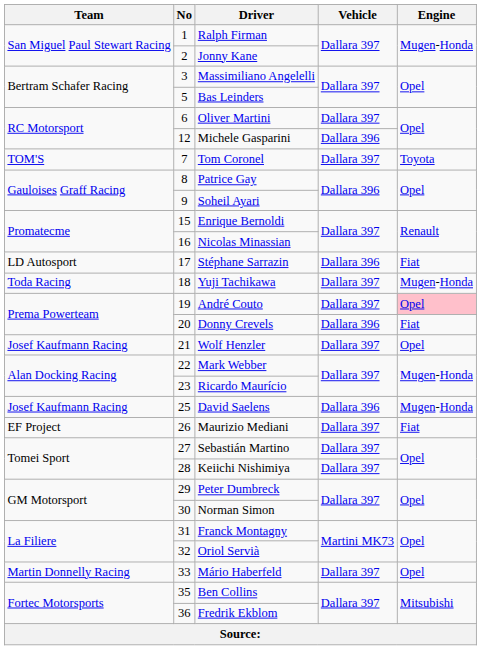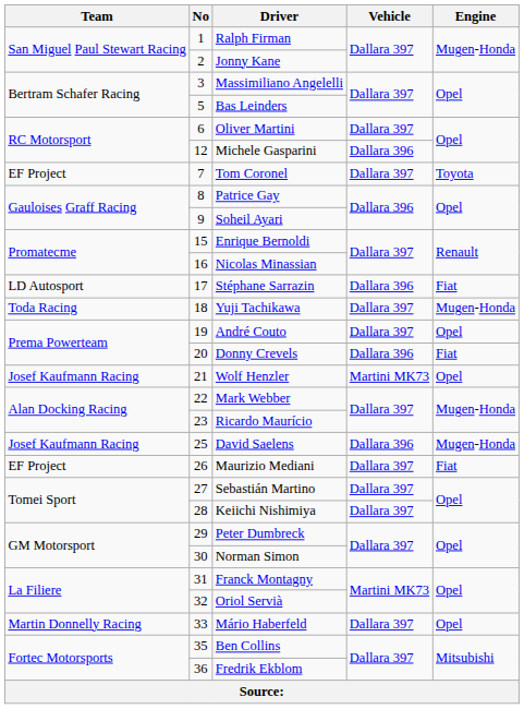 <table class="wikitable" style="font-size: 85%;">
 <tr>
 <th>Team</th>
 <th>No</th>
 <th>Driver</th>
 <th>Vehicle</th>
 <th>Engine</th>
 </tr>
 <tr>
 <td rowspan=2> <a href='#'>San Miguel</a> <a href='#'>Paul Stewart Racing</a></td>
 <td align=center>1</td>
 <td> <a href='#'>Ralph Firman</a></td>
 <td rowspan=2><a href='#'>Dallara 397</a></td>
 <td rowspan=2><a href='#'>Mugen</a>-<a href='#'>Honda</a></td>
 </tr>
 <tr>
 <td align=center>2</td>
 <td> <a href='#'>Jonny Kane</a></td>
 </tr>
 <tr>
 <td rowspan=2> Bertram Schafer Racing</td>
 <td align=center>3</td>
 <td> <a href='#'>Massimiliano Angelelli</a></td>
 <td rowspan=2><a href='#'>Dallara 397</a></td>
 <td rowspan=2><a href='#'>Opel</a></td>
 </tr>
 <tr>
 <td align=center>5</td>
 <td> <a href='#'>Bas Leinders</a></td>
 </tr>
 <tr>
 <td rowspan=2> <a href='#'>RC Motorsport</a></td>
 <td align=center>6</td>
 <td> <a href='#'>Oliver Martini</a></td>
 <td><a href='#'>Dallara 397</a></td>
 <td rowspan=2><a href='#'>Opel</a></td>
 </tr>
 <tr>
 <td align=center>12</td>
 <td> Michele Gasparini</td>
 <td><a href='#'>Dallara 396</a></td>
 </tr>
 <tr>
-<td> <a href='#'>TOM'S</a></td>
+<td> EF Project</td>
 <td align=center>7</td>
 <td> <a href='#'>Tom Coronel</a></td>
 <td><a href='#'>Dallara 397</a></td>
 <td><a href='#'>Toyota</a></td>
 </tr>
 <tr>
 <td rowspan=2> <a href='#'>Gauloises</a> <a href='#'>Graff Racing</a></td>
 <td align=center>8</td>
 <td> <a href='#'>Patrice Gay</a></td>
 <td rowspan=2><a href='#'>Dallara 396</a></td>
 <td rowspan=2><a href='#'>Opel</a></td>
 </tr>
 <tr>
 <td align=center>9</td>
 <td> <a href='#'>Soheil Ayari</a></td>
 </tr>
 <tr>
 <td rowspan=2> <a href='#'>Promatecme</a></td>
 <td align=center>15</td>
 <td> <a href='#'>Enrique Bernoldi</a></td>
 <td rowspan=2><a href='#'>Dallara 397</a></td>
 <td rowspan=2><a href='#'>Renault</a></td>
 </tr>
 <tr>
 <td align=center>16</td>
 <td> <a href='#'>Nicolas Minassian</a></td>
 </tr>
 <tr>
 <td> LD Autosport</td>
 <td align=center>17</td>
 <td> <a href='#'>Stéphane Sarrazin</a></td>
 <td><a href='#'>Dallara 396</a></td>
 <td><a href='#'>Fiat</a></td>
 </tr>
 <tr>
 <td> <a href='#'>Toda Racing</a></td>
 <td align=center>18</td>
 <td> <a href='#'>Yuji Tachikawa</a></td>
 <td><a href='#'>Dallara 397</a></td>
 <td><a href='#'>Mugen</a>-<a href='#'>Honda</a></td>
 </tr>
 <tr>
 <td rowspan=2> <a href='#'>Prema Powerteam</a></td>
 <td align=center>19</td>
 <td> <a href='#'>André Couto</a></td>
 <td><a href='#'>Dallara 397</a></td>
-<td style="background: pink;"><a href='#'>Opel</a></td>
+<td><a href='#'>Opel</a></td>
 </tr>
 <tr>
 <td align=center>20</td>
 <td> <a href='#'>Donny Crevels</a></td>
 <td><a href='#'>Dallara 396</a></td>
 <td><a href='#'>Fiat</a></td>
 </tr>
 <tr>
 <td> <a href='#'>Josef Kaufmann Racing</a></td>
 <td align=center>21</td>
 <td> <a href='#'>Wolf Henzler</a></td>
-<td><a href='#'>Dallara 397</a></td>
+<td><a href='#'>Martini MK73</a></td>
 <td><a href='#'>Opel</a></td>
 </tr>
 <tr>
 <td rowspan=2> <a href='#'>Alan Docking Racing</a></td>
 <td align=center>22</td>
 <td> <a href='#'>Mark Webber</a></td>
 <td rowspan=2><a href='#'>Dallara 397</a></td>
 <td rowspan=2><a href='#'>Mugen</a>-<a href='#'>Honda</a></td>
 </tr>
 <tr>
 <td align=center>23</td>
 <td> <a href='#'>Ricardo Maurício</a></td>
 </tr>
 <tr>
 <td> <a href='#'>Josef Kaufmann Racing</a></td>
 <td align=center>25</td>
 <td> <a href='#'>David Saelens</a></td>
 <td><a href='#'>Dallara 396</a></td>
 <td><a href='#'>Mugen</a>-<a href='#'>Honda</a></td>
 </tr>
 <tr>
 <td> EF Project</td>
 <td align=center>26</td>
 <td> Maurizio Mediani</td>
 <td><a href='#'>Dallara 397</a></td>
 <td><a href='#'>Fiat</a></td>
 </tr>
 <tr>
 <td rowspan=2> Tomei Sport</td>
 <td align=center>27</td>
 <td> Sebastián Martino</td>
 <td><a href='#'>Dallara 397</a></td>
 <td rowspan=2><a href='#'>Opel</a></td>
 </tr>
 <tr>
 <td align=center>28</td>
 <td> Keiichi Nishimiya</td>
 <td><a href='#'>Dallara 397</a></td>
 </tr>
 <tr>
 <td rowspan=2> GM Motorsport</td>
 <td align=center>29</td>
 <td> <a href='#'>Peter Dumbreck</a></td>
 <td rowspan=2><a href='#'>Dallara 397</a></td>
 <td rowspan=2><a href='#'>Opel</a></td>
 </tr>
 <tr>
 <td align=center>30</td>
 <td> Norman Simon</td>
 </tr>
 <tr>
 <td rowspan=2> <a href='#'>La Filiere</a></td>
 <td align=center>31</td>
 <td> <a href='#'>Franck Montagny</a></td>
 <td rowspan=2><a href='#'>Martini MK73</a></td>
 <td rowspan=2><a href='#'>Opel</a></td>
 </tr>
 <tr>
 <td align=center>32</td>
 <td> <a href='#'>Oriol Servià</a></td>
 </tr>
 <tr>
 <td> <a href='#'>Martin Donnelly Racing</a></td>
 <td align=center>33</td>
 <td> <a href='#'>Mário Haberfeld</a></td>
 <td><a href='#'>Dallara 397</a></td>
 <td><a href='#'>Opel</a></td>
 </tr>
 <tr>
 <td rowspan=2> <a href='#'>Fortec Motorsports</a></td>
 <td align=center>35</td>
 <td> <a href='#'>Ben Collins</a></td>
 <td rowspan=2><a href='#'>Dallara 397</a></td>
 <td rowspan=2><a href='#'>Mitsubishi</a></td>
 </tr>
 <tr>
 <td align=center>36</td>
 <td> <a href='#'>Fredrik Ekblom</a></td>
 </tr>
 <tr>
 <th colspan=6 align=center>Source:</th>
 </tr>
 </table>
